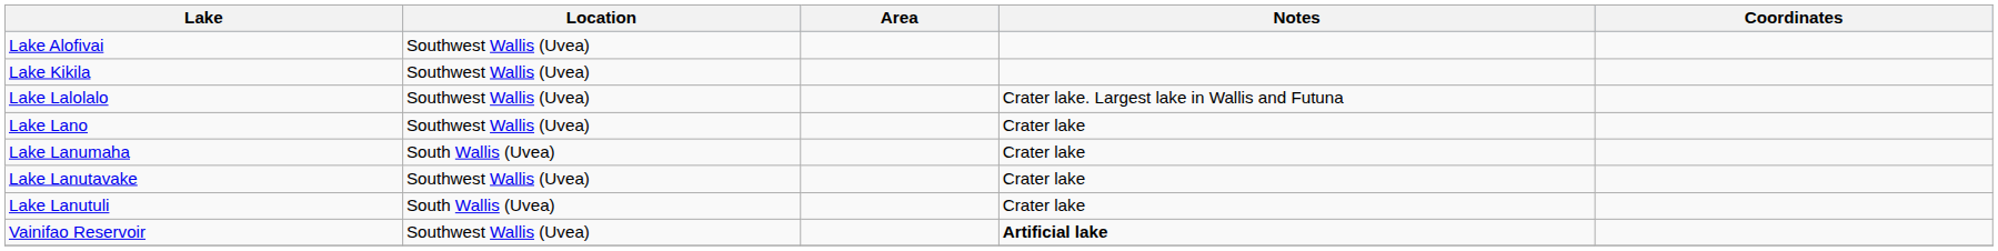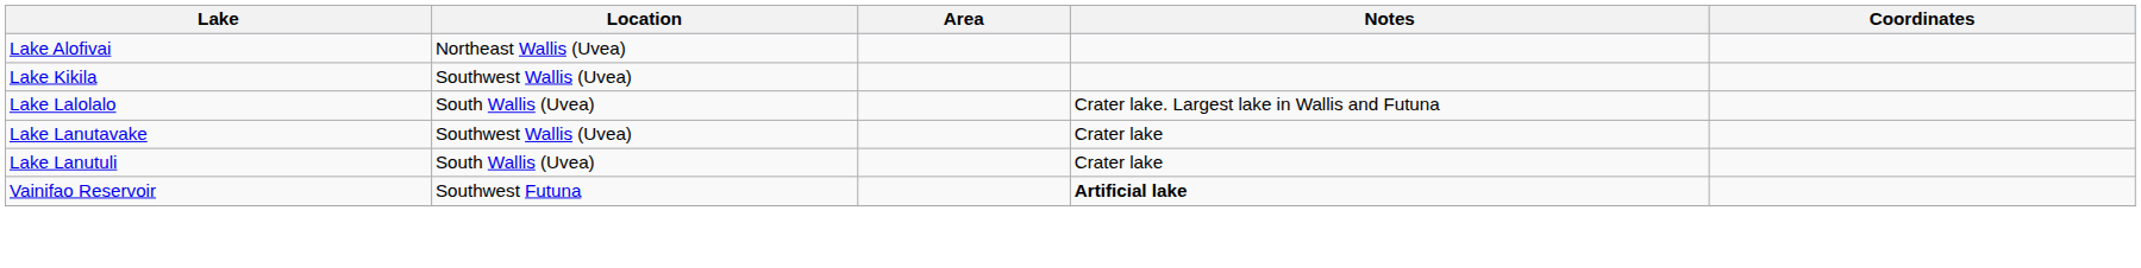 <table class="wikitable sortable" width=95%>
 <tr bgcolor=#99CCFF>
 <th width=20%>Lake</th>
 <th width=20%>Location</th>
 <th width=10%;data-sort-type="number">Area</th>
 <th width=30%>Notes</th>
 <th width=20%>Coordinates</th>
 </tr>
 <tr>
 <td><a href='#'>Lake Alofivai</a></td>
-<td>Southwest <a href='#'>Wallis</a> (Uvea)</td>
+<td>Northeast <a href='#'>Wallis</a> (Uvea)</td>
 <td></td>
 <td></td>
 <td></td>
 </tr>
 <tr>
 <td><a href='#'>Lake Kikila</a></td>
 <td>Southwest <a href='#'>Wallis</a> (Uvea)</td>
 <td></td>
 <td></td>
 <td></td>
 </tr>
 <tr>
 <td><a href='#'>Lake Lalolalo</a></td>
-<td>Southwest <a href='#'>Wallis</a> (Uvea)</td>
+<td>South <a href='#'>Wallis</a> (Uvea)</td>
 <td></td>
 <td>Crater lake. Largest lake in Wallis and Futuna</td>
-<td></td>
-</tr>
-<tr>
-<td><a href='#'>Lake Lano</a></td>
-<td>Southwest <a href='#'>Wallis</a> (Uvea)</td>
-<td></td>
-<td>Crater lake</td>
-<td></td>
-</tr>
-<tr>
-<td><a href='#'>Lake Lanumaha</a></td>
-<td>South <a href='#'>Wallis</a> (Uvea)</td>
-<td></td>
-<td>Crater lake</td>
 <td></td>
 </tr>
 <tr>
 <td><a href='#'>Lake Lanutavake</a></td>
 <td>Southwest <a href='#'>Wallis</a> (Uvea)</td>
 <td></td>
 <td>Crater lake</td>
 <td></td>
 </tr>
 <tr>
 <td><a href='#'>Lake Lanutuli</a></td>
 <td>South <a href='#'>Wallis</a> (Uvea)</td>
 <td></td>
 <td>Crater lake</td>
 <td></td>
 </tr>
 <tr>
 <td><a href='#'>Vainifao Reservoir</a></td>
-<td>Southwest <a href='#'>Wallis</a> (Uvea)</td>
+<td>Southwest <a href='#'>Futuna</a></td>
 <td></td>
 <td><strong>Artificial lake</strong></td>
 <td></td>
 </tr>
 <tr>
 </tr>
 </table>
